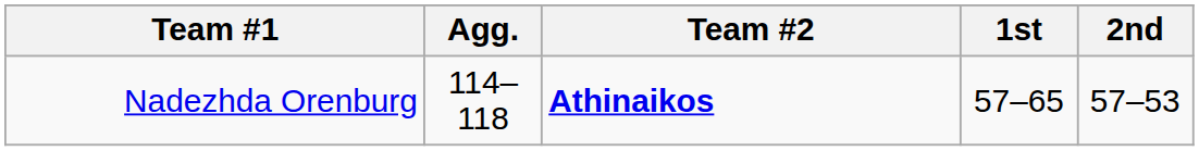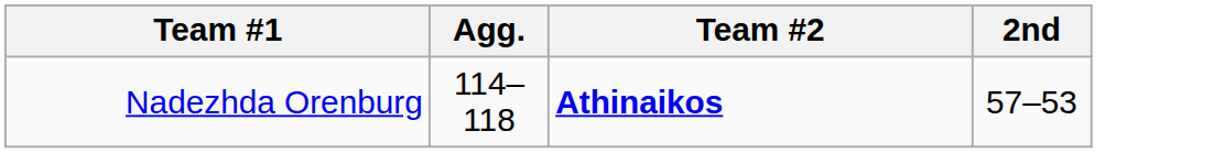 <table class=wikitable style="text-align:center">
 <tr>
 <th width=200>Team #1</th>
 <th width=50>Agg.</th>
 <th width=200>Team #2</th>
-<th width=50>1st</th>
 <th width=50>2nd</th>
 </tr>
 <tr>
 <td align=right><a href='#'>Nadezhda Orenburg</a> </td>
 <td>114–118</td>
 <td align=left> <strong><a href='#'>Athinaikos</a></strong></td>
-<td align=center>57–65</td>
 <td align=center>57–53</td>
 </tr>
 </table>
